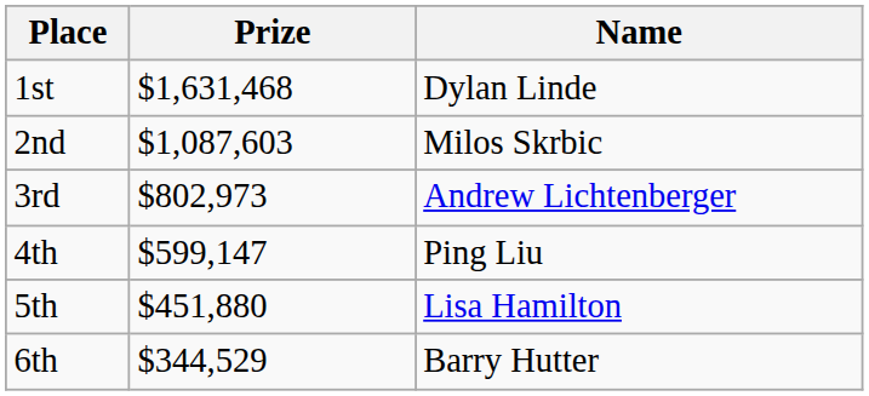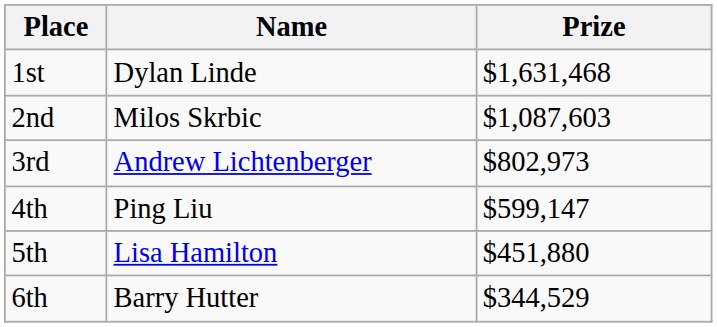 <table class="wikitable">
 <tr>
 <th style="width:50px;">Place</th>
+<th style="width:200px;">Name</th>
 <th style="width:125px;">Prize</th>
-<th style="width:200px;">Name</th>
 </tr>
 <tr>
 <td>1st</td>
+<td> Dylan Linde</td>
 <td>$1,631,468</td>
-<td> Dylan Linde</td>
 </tr>
 <tr>
 <td>2nd</td>
+<td> Milos Skrbic</td>
 <td>$1,087,603</td>
-<td> Milos Skrbic</td>
 </tr>
 <tr>
 <td>3rd</td>
+<td> <a href='#'>Andrew Lichtenberger</a></td>
 <td>$802,973</td>
-<td> <a href='#'>Andrew Lichtenberger</a></td>
 </tr>
 <tr>
 <td>4th</td>
+<td> Ping Liu</td>
 <td>$599,147</td>
-<td> Ping Liu</td>
 </tr>
 <tr>
 <td>5th</td>
+<td> <a href='#'>Lisa Hamilton</a></td>
 <td>$451,880</td>
-<td> <a href='#'>Lisa Hamilton</a></td>
 </tr>
 <tr>
 <td>6th</td>
+<td> Barry Hutter</td>
 <td>$344,529</td>
-<td> Barry Hutter</td>
 </tr>
 </table>
